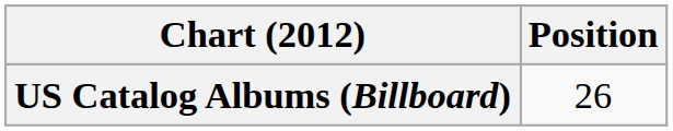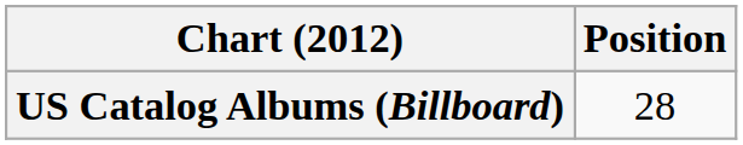 <table class="wikitable plainrowheaders" style="text-align:center">
 <tr>
 <th>Chart (2012)</th>
 <th>Position</th>
 </tr>
 <tr>
 <th scope="row">US Catalog Albums (<em>Billboard</em>)</th>
-<td>26</td>
+<td>28</td>
 </tr>
 </table>
